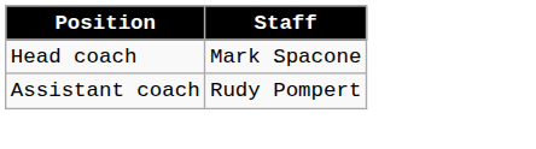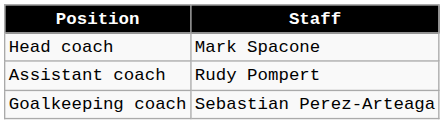 <table class=wikitable>
 <tr>
 <th style="background:#000; color:#fff">Position</th>
 <th style="background:#000; color:#fff">Staff</th>
 </tr>
 <tr>
 <td>Head coach</td>
 <td> Mark Spacone</td>
 </tr>
 <tr>
 <td>Assistant coach</td>
 <td> Rudy Pompert</td>
 </tr>
+<tr>
+<td>Goalkeeping coach</td>
+<td> Sebastian Perez-Arteaga</td>
+</tr>
 </table>
